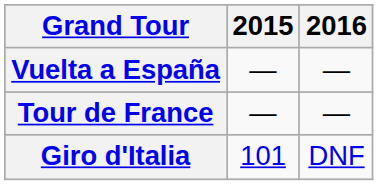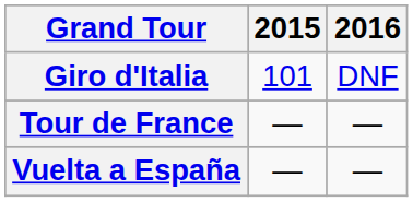 <table class="wikitable plainrowheaders">
 <tr>
 <th scope="col"><a href='#'>Grand Tour</a></th>
 <th scope="col">2015</th>
 <th scope="col">2016</th>
 </tr>
 <tr style="text-align:center;">
-<th scope="row"> <a href='#'>Vuelta a España</a></th>
-<td>—</td>
-<td>—</td>
+<th scope="row"> <a href='#'>Giro d'Italia</a></th>
+<td><a href='#'>101</a></td>
+<td><a href='#'>DNF</a></td>
 </tr>
 <tr style="text-align:center;">
 <th scope="row"> <a href='#'>Tour de France</a></th>
 <td>—</td>
 <td>—</td>
 </tr>
 <tr style="text-align:center;">
-<th scope="row"> <a href='#'>Giro d'Italia</a></th>
-<td><a href='#'>101</a></td>
-<td><a href='#'>DNF</a></td>
+<th scope="row"> <a href='#'>Vuelta a España</a></th>
+<td>—</td>
+<td>—</td>
 </tr>
 </table>
